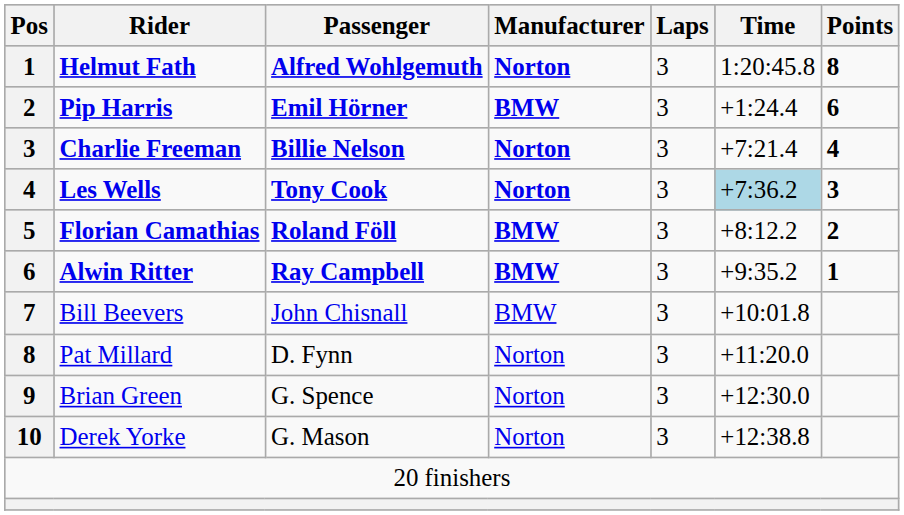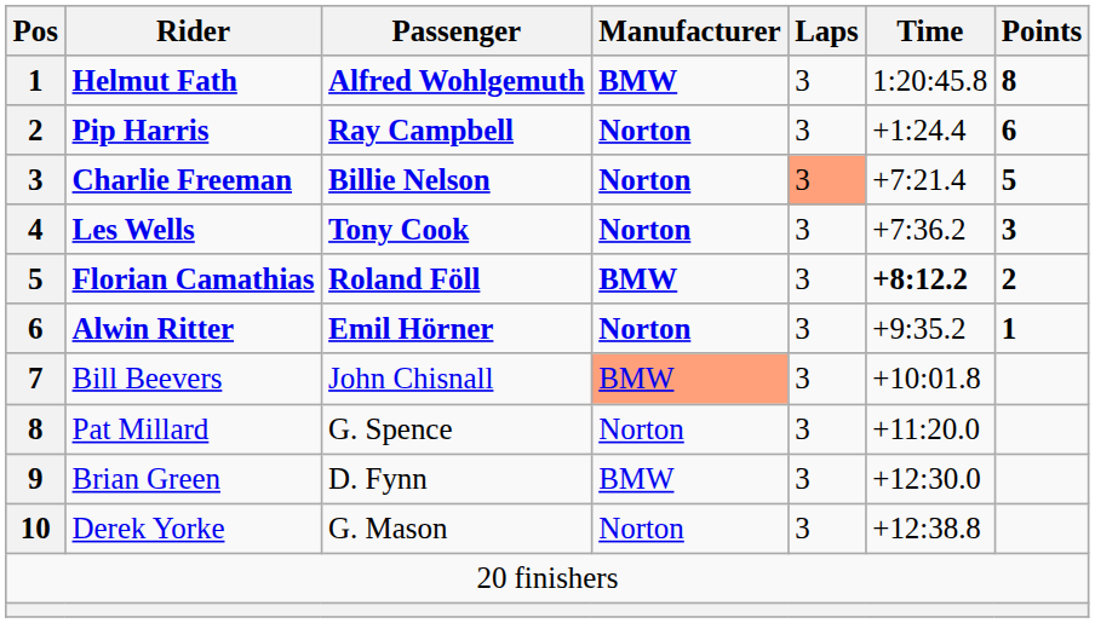 <table class="wikitable" style="font-size: 95%;">
 <tr>
 <th>Pos</th>
 <th>Rider</th>
 <th>Passenger</th>
 <th>Manufacturer</th>
 <th>Laps</th>
 <th>Time</th>
 <th>Points</th>
 </tr>
 <tr>
 <th>1</th>
 <td> <strong><a href='#'>Helmut Fath</a></strong></td>
 <td> <strong><a href='#'>Alfred Wohlgemuth</a></strong></td>
-<td><strong><a href='#'>Norton</a></strong></td>
+<td><strong><a href='#'>BMW</a></strong></td>
 <td>3</td>
 <td>1:20:45.8</td>
 <td><strong>8</strong></td>
 </tr>
 <tr>
 <th>2</th>
 <td> <strong><a href='#'>Pip Harris</a></strong></td>
-<td> <strong><a href='#'>Emil Hörner</a></strong></td>
-<td><strong><a href='#'>BMW</a></strong></td>
+<td> <strong><a href='#'>Ray Campbell</a></strong></td>
+<td><strong><a href='#'>Norton</a></strong></td>
 <td>3</td>
 <td>+1:24.4</td>
 <td><strong>6</strong></td>
 </tr>
 <tr>
 <th>3</th>
 <td> <strong><a href='#'>Charlie Freeman</a></strong></td>
 <td> <strong><a href='#'>Billie Nelson</a></strong></td>
 <td><strong><a href='#'>Norton</a></strong></td>
-<td>3</td>
+<td style="background: lightsalmon;">3</td>
 <td>+7:21.4</td>
-<td><strong>4</strong></td>
+<td><strong>5</strong></td>
 </tr>
 <tr>
 <th>4</th>
 <td> <strong><a href='#'>Les Wells</a></strong></td>
 <td> <strong><a href='#'>Tony Cook</a></strong></td>
 <td><strong><a href='#'>Norton</a></strong></td>
 <td>3</td>
-<td style="background: lightblue;">+7:36.2</td>
+<td>+7:36.2</td>
 <td><strong>3</strong></td>
 </tr>
 <tr>
 <th>5</th>
 <td> <strong><a href='#'>Florian Camathias</a></strong></td>
 <td> <strong><a href='#'>Roland Föll</a></strong></td>
 <td><strong><a href='#'>BMW</a></strong></td>
 <td>3</td>
-<td>+8:12.2</td>
+<td><strong>+8:12.2</strong></td>
 <td><strong>2</strong></td>
 </tr>
 <tr>
 <th>6</th>
 <td> <strong><a href='#'>Alwin Ritter</a></strong></td>
-<td> <strong><a href='#'>Ray Campbell</a></strong></td>
-<td><strong><a href='#'>BMW</a></strong></td>
+<td> <strong><a href='#'>Emil Hörner</a></strong></td>
+<td><strong><a href='#'>Norton</a></strong></td>
 <td>3</td>
 <td>+9:35.2</td>
 <td><strong>1</strong></td>
 </tr>
 <tr>
 <th>7</th>
 <td> <a href='#'>Bill Beevers</a></td>
 <td> <a href='#'>John Chisnall</a></td>
-<td><a href='#'>BMW</a></td>
+<td style="background: lightsalmon;"><a href='#'>BMW</a></td>
 <td>3</td>
 <td>+10:01.8</td>
 <td></td>
 </tr>
 <tr>
 <th>8</th>
 <td> <a href='#'>Pat Millard</a></td>
-<td> D. Fynn</td>
+<td> G. Spence</td>
 <td><a href='#'>Norton</a></td>
 <td>3</td>
 <td>+11:20.0</td>
 <td></td>
 </tr>
 <tr>
 <th>9</th>
 <td> <a href='#'>Brian Green</a></td>
-<td> G. Spence</td>
-<td><a href='#'>Norton</a></td>
+<td> D. Fynn</td>
+<td><a href='#'>BMW</a></td>
 <td>3</td>
 <td>+12:30.0</td>
 <td></td>
 </tr>
 <tr>
 <th>10</th>
 <td> <a href='#'>Derek Yorke</a></td>
 <td> G. Mason</td>
 <td><a href='#'>Norton</a></td>
 <td>3</td>
 <td>+12:38.8</td>
 <td></td>
 </tr>
 <tr>
 <td colspan=7 align=center>20 finishers</td>
 </tr>
 <tr>
 <th colspan=7></th>
 </tr>
 </table>
